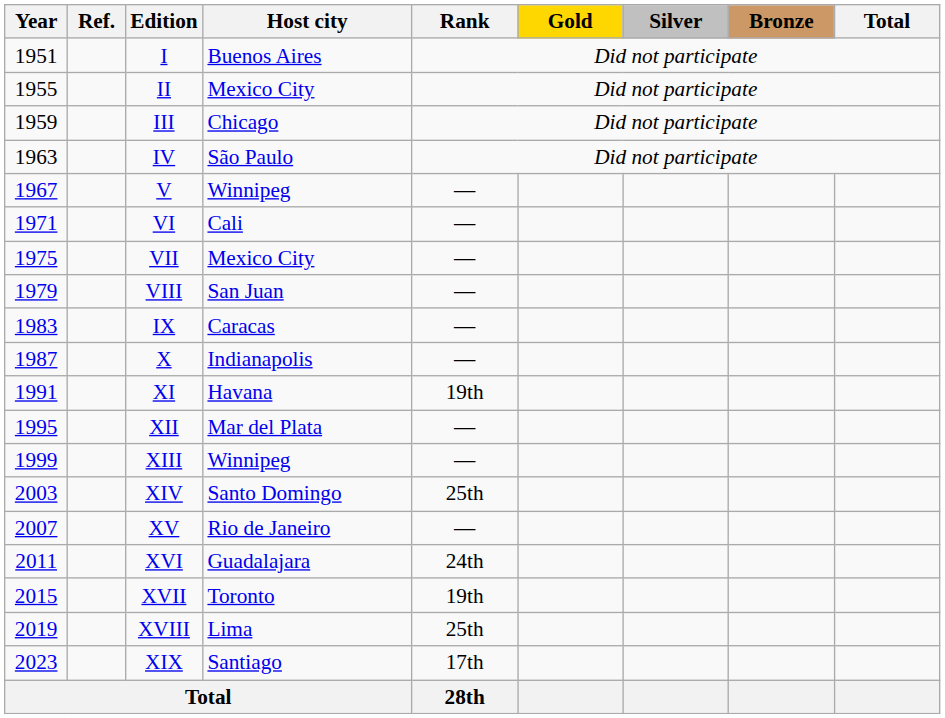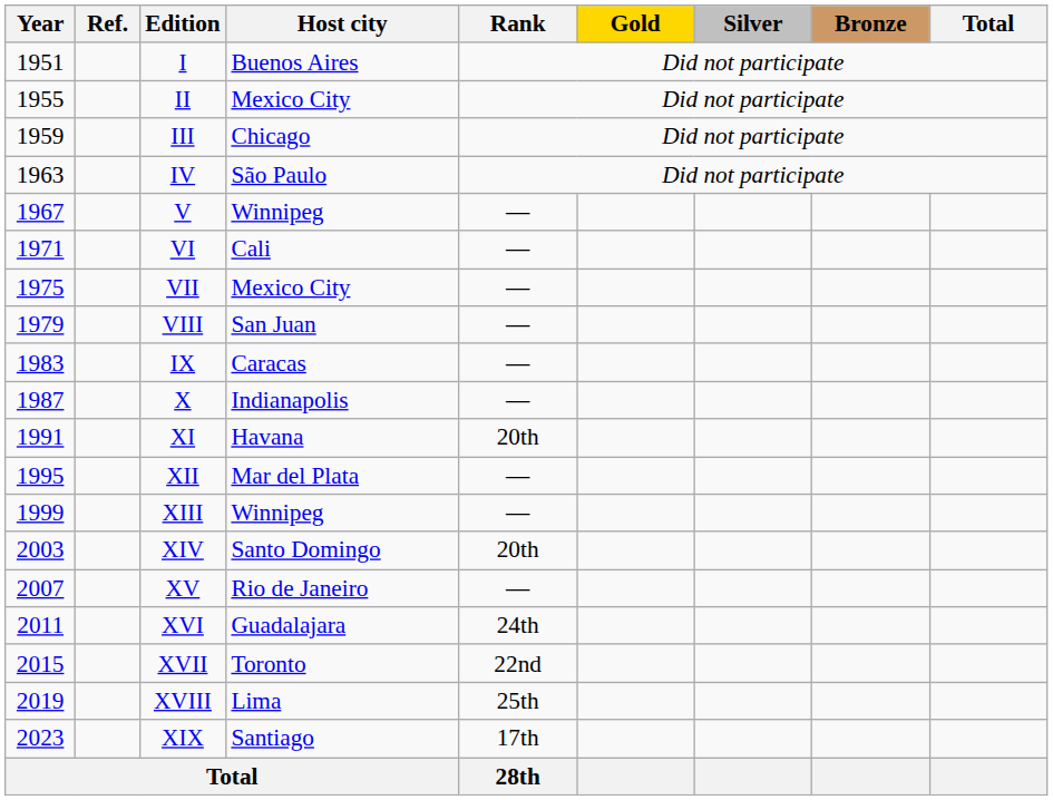 <table class="wikitable sortable" style="text-align:center;">
 <tr>
 <th scope="col"> Year </th>
 <th scope="col" class="unsortable"> Ref. </th>
 <th scope="col">Edition</th>
 <th scope="col" style="width:150px;">Host city</th>
 <th scope="col" style="width:4.5em;"> Rank </th>
 <th scope="col" style="width:4.5em; background:gold">Gold</th>
 <th scope="col" style="width:4.5em; background:silver">Silver</th>
 <th scope="col" style="width:4.5em; background:#cc9966">Bronze</th>
 <th scope="col" style="width:4.5em;">Total</th>
 </tr>
 <tr class="sortbottom">
 <td><span>1951</span></td>
 <td></td>
 <td><a href='#'>I</a></td>
 <td align=left> <a href='#'>Buenos Aires</a></td>
 <td colspan="5"><span><em>Did not participate</em></span></td>
 </tr>
 <tr class="sortbottom">
 <td><span>1955</span></td>
 <td></td>
 <td><a href='#'>II</a></td>
 <td align=left> <a href='#'>Mexico City</a></td>
 <td colspan="5"><span><em>Did not participate</em></span></td>
 </tr>
 <tr class="sortbottom">
 <td><span>1959</span></td>
 <td></td>
 <td><a href='#'>III</a></td>
 <td align=left> <a href='#'>Chicago</a></td>
 <td colspan="5"><span><em>Did not participate</em></span></td>
 </tr>
 <tr class="sortbottom">
 <td><span>1963</span></td>
 <td></td>
 <td><a href='#'>IV</a></td>
 <td align=left> <a href='#'>São Paulo</a></td>
 <td colspan="5"><span><em>Did not participate</em></span></td>
 </tr>
 <tr>
 <td><a href='#'>1967</a></td>
 <td></td>
 <td><a href='#'>V</a></td>
 <td align=left> <a href='#'>Winnipeg</a></td>
 <td>—</td>
 <td></td>
 <td></td>
 <td></td>
 <td></td>
 </tr>
 <tr>
 <td><a href='#'>1971</a></td>
 <td></td>
 <td><a href='#'>VI</a></td>
 <td align=left> <a href='#'>Cali</a></td>
 <td>—</td>
 <td></td>
 <td></td>
 <td></td>
 <td></td>
 </tr>
 <tr>
 <td><a href='#'>1975</a></td>
 <td></td>
 <td><a href='#'>VII</a></td>
 <td align=left> <a href='#'>Mexico City</a></td>
 <td>—</td>
 <td></td>
 <td></td>
 <td></td>
 <td></td>
 </tr>
 <tr>
 <td><a href='#'>1979</a></td>
 <td></td>
 <td><a href='#'>VIII</a></td>
 <td align=left> <a href='#'>San Juan</a></td>
 <td>—</td>
 <td></td>
 <td></td>
 <td></td>
 <td></td>
 </tr>
 <tr>
 <td><a href='#'>1983</a></td>
 <td></td>
 <td><a href='#'>IX</a></td>
 <td align=left> <a href='#'>Caracas</a></td>
 <td>—</td>
 <td></td>
 <td></td>
 <td></td>
 <td></td>
 </tr>
 <tr>
 <td><a href='#'>1987</a></td>
 <td></td>
 <td><a href='#'>X</a></td>
 <td align=left> <a href='#'>Indianapolis</a></td>
 <td>—</td>
 <td></td>
 <td></td>
 <td></td>
 <td></td>
 </tr>
 <tr>
 <td><a href='#'>1991</a></td>
 <td></td>
 <td><a href='#'>XI</a></td>
 <td align=left> <a href='#'>Havana</a></td>
-<td>19th</td>
+<td>20th</td>
 <td></td>
 <td></td>
 <td></td>
 <td></td>
 </tr>
 <tr>
 <td><a href='#'>1995</a></td>
 <td></td>
 <td><a href='#'>XII</a></td>
 <td align=left> <a href='#'>Mar del Plata</a></td>
 <td>—</td>
 <td></td>
 <td></td>
 <td></td>
 <td></td>
 </tr>
 <tr>
 <td><a href='#'>1999</a></td>
 <td></td>
 <td><a href='#'>XIII</a></td>
 <td align=left> <a href='#'>Winnipeg</a></td>
 <td>—</td>
 <td></td>
 <td></td>
 <td></td>
 <td></td>
 </tr>
 <tr>
 <td><a href='#'>2003</a></td>
 <td></td>
 <td><a href='#'>XIV</a></td>
 <td align=left> <a href='#'>Santo Domingo</a></td>
-<td>25th</td>
+<td>20th</td>
 <td></td>
 <td></td>
 <td></td>
 <td></td>
 </tr>
 <tr>
 <td><a href='#'>2007</a></td>
 <td></td>
 <td><a href='#'>XV</a></td>
 <td align=left> <a href='#'>Rio de Janeiro</a></td>
 <td>—</td>
 <td></td>
 <td></td>
 <td></td>
 <td></td>
 </tr>
 <tr>
 <td><a href='#'>2011</a></td>
 <td></td>
 <td><a href='#'>XVI</a></td>
 <td align=left> <a href='#'>Guadalajara</a></td>
 <td>24th</td>
 <td></td>
 <td></td>
 <td></td>
 <td></td>
 </tr>
 <tr>
 <td><a href='#'>2015</a></td>
 <td></td>
 <td><a href='#'>XVII</a></td>
 <td align=left> <a href='#'>Toronto</a></td>
-<td>19th</td>
+<td>22nd</td>
 <td></td>
 <td></td>
 <td></td>
 <td></td>
 </tr>
 <tr>
 <td><a href='#'>2019</a></td>
 <td></td>
 <td><a href='#'>XVIII</a></td>
 <td align=left> <a href='#'>Lima</a></td>
 <td>25th</td>
 <td></td>
 <td></td>
 <td></td>
 <td></td>
 </tr>
 <tr>
 <td><a href='#'>2023</a></td>
 <td></td>
 <td><a href='#'>XIX</a></td>
 <td align=left> <a href='#'>Santiago</a></td>
 <td>17th</td>
 <td></td>
 <td></td>
 <td></td>
 <td></td>
 </tr>
 <tr class="sortbottom">
 <th colspan=4>Total</th>
 <th>28th</th>
 <th></th>
 <th></th>
 <th></th>
 <th></th>
 </tr>
 </table>
